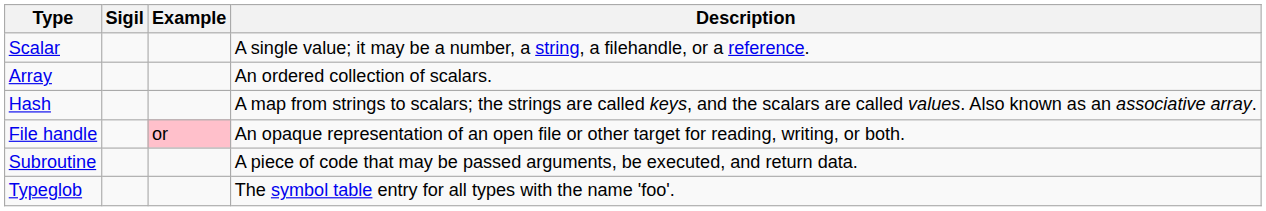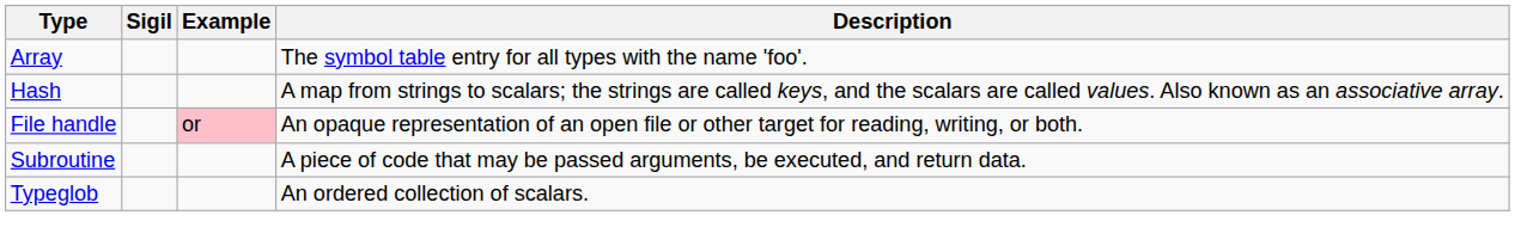 <table class="wikitable">
 <tr bol>
 <th>Type</th>
 <th>Sigil</th>
 <th>Example</th>
 <th>Description</th>
 </tr>
 <tr>
-<td><a href='#'>Scalar</a></td>
-<td></td>
-<td></td>
-<td>A single value; it may be a number, a <a href='#'>string</a>, a filehandle, or a <a href='#'>reference</a>.</td>
-</tr>
-<tr>
 <td><a href='#'>Array</a></td>
 <td></td>
 <td></td>
-<td>An ordered collection of scalars.</td>
+<td>The <a href='#'>symbol table</a> entry for all types with the name 'foo'.</td>
 </tr>
 <tr>
 <td><a href='#'>Hash</a></td>
 <td></td>
 <td></td>
 <td>A map from strings to scalars; the strings are called <em>keys</em>, and the scalars are called <em>values</em>. Also known as an <em>associative array</em>.</td>
 </tr>
 <tr>
 <td><a href='#'>File handle</a></td>
 <td></td>
 <td style="background: pink;"> or </td>
 <td>An opaque representation of an open file or other target for reading, writing, or both.</td>
 </tr>
 <tr>
 <td><a href='#'>Subroutine</a></td>
 <td></td>
 <td></td>
 <td>A piece of code that may be passed arguments, be executed, and return data.</td>
 </tr>
 <tr>
 <td><a href='#'>Typeglob</a></td>
 <td></td>
 <td></td>
-<td>The <a href='#'>symbol table</a> entry for all types with the name 'foo'.</td>
+<td>An ordered collection of scalars.</td>
 </tr>
 </table>
